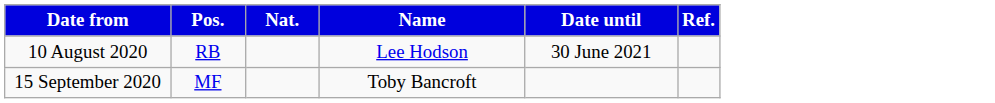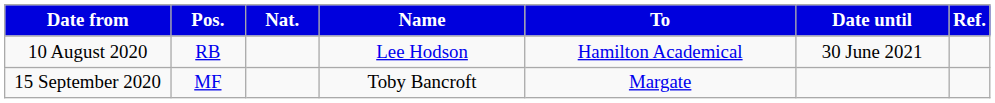 <table class="wikitable"  style="text-align:center; font-size:90%; ">
 <tr>
 <th style="background:#0000DD;color:#FFFFFF; width:120px;">Date from</th>
 <th style="background:#0000DD;color:#FFFFFF; width:50px;">Pos.</th>
 <th style="background:#0000DD;color:#FFFFFF; width:50px;">Nat.</th>
 <th style="background:#0000DD;color:#FFFFFF; width:150px;">Name</th>
+<th style="background:#0000DD;color:#FFFFFF; width:200px;">To</th>
 <th style="background:#0000DD;color:#FFFFFF; width:110px;">Date until</th>
 <th style="background:#0000DD;color:#FFFFFF; width:25px;">Ref.</th>
 </tr>
 <tr>
 <td>10 August 2020</td>
 <td><a href='#'>RB</a></td>
 <td></td>
 <td><a href='#'>Lee Hodson</a></td>
+<td> <a href='#'>Hamilton Academical</a></td>
 <td>30 June 2021</td>
 <td></td>
 </tr>
 <tr>
 <td>15 September 2020</td>
 <td><a href='#'>MF</a></td>
 <td></td>
 <td>Toby Bancroft</td>
+<td> <a href='#'>Margate</a></td>
 <td></td>
 <td></td>
 </tr>
 </table>
